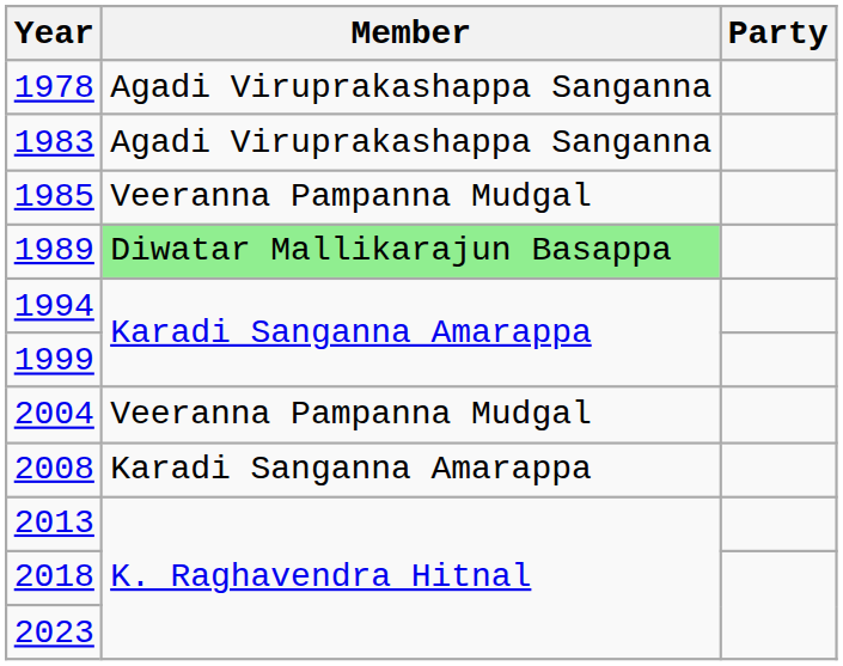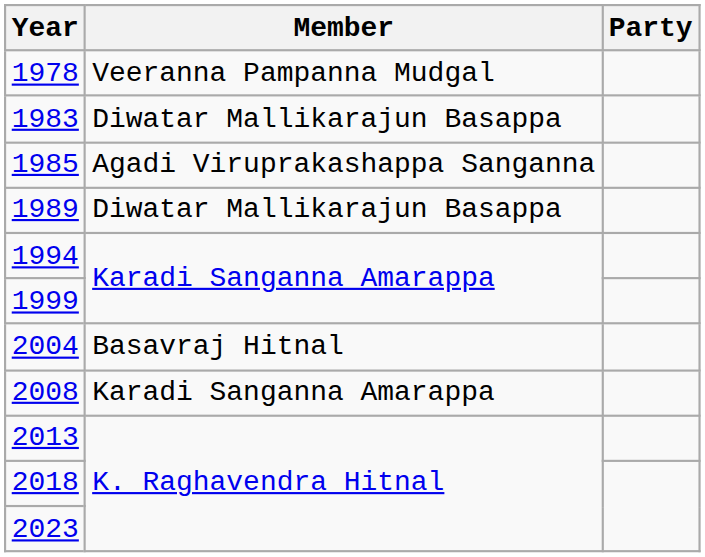 <table class="wikitable sortable">
 <tr>
 <th>Year</th>
 <th>Member</th>
 <th colspan="2">Party</th>
 </tr>
 <tr>
 <td><a href='#'>1978</a></td>
+<td>Veeranna Pampanna Mudgal</td>
+<td></td>
+</tr>
+<tr>
+<td><a href='#'>1983</a></td>
+<td>Diwatar Mallikarajun Basappa</td>
+<td></td>
+</tr>
+<tr>
+<td><a href='#'>1985</a></td>
 <td>Agadi Viruprakashappa Sanganna</td>
 <td></td>
 </tr>
 <tr>
-<td><a href='#'>1983</a></td>
-<td>Agadi Viruprakashappa Sanganna</td>
-<td></td>
-</tr>
-<tr>
-<td><a href='#'>1985</a></td>
-<td>Veeranna Pampanna Mudgal</td>
-<td></td>
-</tr>
-<tr>
 <td><a href='#'>1989</a></td>
-<td style="background: lightgreen;">Diwatar Mallikarajun Basappa</td>
+<td>Diwatar Mallikarajun Basappa</td>
 <td></td>
 </tr>
 <tr>
 <td><a href='#'>1994</a></td>
 <td rowspan=2><a href='#'>Karadi Sanganna Amarappa</a></td>
 </tr>
 <tr>
 <td><a href='#'>1999</a></td>
 <td></td>
 </tr>
 <tr>
 <td><a href='#'>2004</a></td>
-<td>Veeranna Pampanna Mudgal</td>
+<td>Basavraj Hitnal</td>
 <td></td>
 </tr>
 <tr>
 <td><a href='#'>2008</a></td>
 <td>Karadi Sanganna Amarappa</td>
 <td></td>
 </tr>
 <tr>
 <td><a href='#'>2013</a></td>
 <td rowspan=3><a href='#'>K. Raghavendra Hitnal</a></td>
 <td></td>
 </tr>
 <tr>
 <td><a href='#'>2018</a></td>
 </tr>
 <tr>
 <td><a href='#'>2023</a></td>
 </tr>
 </table>
